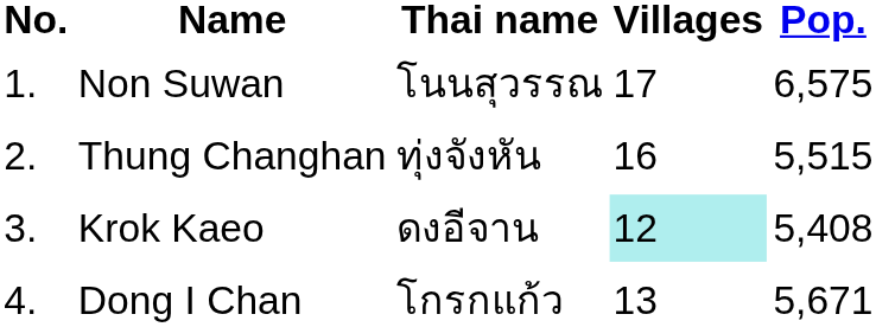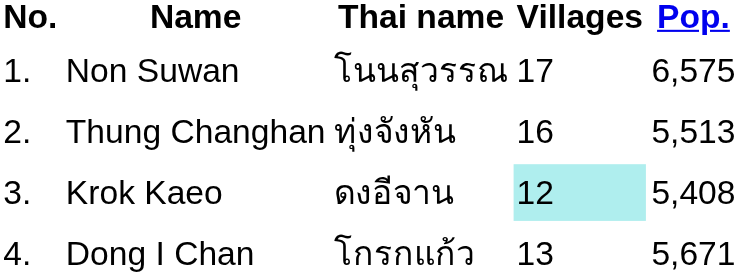 <table>
 <tr>
 <th>No.</th>
 <th>Name</th>
 <th>Thai name</th>
 <th>Villages</th>
 <th><a href='#'>Pop.</a></th>
 </tr>
 <tr>
 <td>1.</td>
 <td>Non Suwan</td>
 <td>โนนสุวรรณ</td>
 <td>17</td>
 <td>6,575</td>
 <td></td>
 </tr>
 <tr>
 <td>2.</td>
 <td>Thung Changhan</td>
 <td>ทุ่งจังหัน</td>
 <td>16</td>
-<td>5,515</td>
+<td>5,513</td>
 <td></td>
 </tr>
 <tr>
 <td>3.</td>
 <td>Krok Kaeo</td>
 <td>ดงอีจาน</td>
 <td style="background: paleturquoise;">12</td>
 <td>5,408</td>
 <td></td>
 </tr>
 <tr>
 <td>4.</td>
 <td>Dong I Chan</td>
 <td>โกรกแก้ว</td>
 <td>13</td>
 <td>5,671</td>
 <td></td>
 </tr>
 </table>
